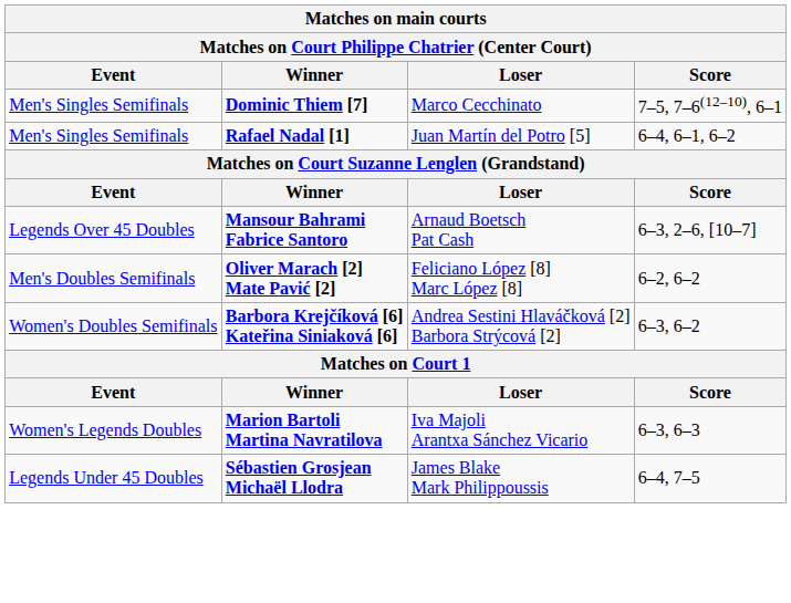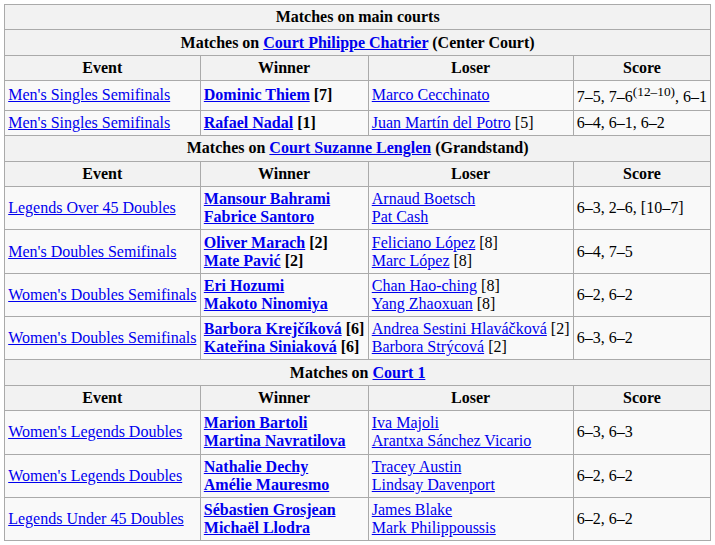 <table class="wikitable">
 <tr>
 <th colspan=4 style=white-space:nowrap>Matches on main courts</th>
 </tr>
 <tr>
 <th colspan=4><strong>Matches on <a href='#'>Court Philippe Chatrier</a> (Center Court)</strong></th>
 </tr>
 <tr>
 <th>Event</th>
 <th>Winner</th>
 <th>Loser</th>
 <th>Score</th>
 </tr>
 <tr>
 <td><a href='#'>Men's Singles Semifinals</a></td>
 <td> <strong><a href='#'>Dominic Thiem</a> [7]</strong></td>
 <td> <a href='#'>Marco Cecchinato</a></td>
 <td>7–5, 7–6<sup>(12–10)</sup>, 6–1</td>
 </tr>
 <tr>
 <td><a href='#'>Men's Singles Semifinals</a></td>
 <td> <strong><a href='#'>Rafael Nadal</a> [1]</strong></td>
 <td> <a href='#'>Juan Martín del Potro</a> [5]</td>
 <td>6–4, 6–1, 6–2</td>
 </tr>
 <tr>
 <th colspan=4><strong>Matches on <a href='#'>Court Suzanne Lenglen</a> (Grandstand)</strong></th>
 </tr>
 <tr>
 <th>Event</th>
 <th>Winner</th>
 <th>Loser</th>
 <th>Score</th>
 </tr>
 <tr>
 <td><a href='#'>Legends Over 45 Doubles</a></td>
 <td> <strong><a href='#'>Mansour Bahrami</a></strong> <br>  <strong><a href='#'>Fabrice Santoro</a></strong></td>
 <td> <a href='#'>Arnaud Boetsch</a> <br>  <a href='#'>Pat Cash</a></td>
 <td>6–3, 2–6, [10–7]</td>
 </tr>
 <tr>
 <td><a href='#'>Men's Doubles Semifinals</a></td>
 <td> <strong><a href='#'>Oliver Marach</a> [2]</strong><br> <strong><a href='#'>Mate Pavić</a> [2]</strong></td>
 <td> <a href='#'>Feliciano López</a> [8]<br> <a href='#'>Marc López</a> [8]</td>
+<td>6–4, 7–5</td>
+</tr>
+<tr>
+<td><a href='#'>Women's Doubles Semifinals</a></td>
+<td> <strong><a href='#'>Eri Hozumi</a></strong><br> <strong><a href='#'>Makoto Ninomiya</a></strong></td>
+<td> <a href='#'>Chan Hao-ching</a> [8]<br> <a href='#'>Yang Zhaoxuan</a> [8]</td>
 <td>6–2, 6–2</td>
 </tr>
 <tr>
 <td><a href='#'>Women's Doubles Semifinals</a></td>
 <td> <strong><a href='#'>Barbora Krejčíková</a> [6]</strong><br> <strong><a href='#'>Kateřina Siniaková</a> [6]</strong></td>
 <td> <a href='#'>Andrea Sestini Hlaváčková</a> [2]<br> <a href='#'>Barbora Strýcová</a> [2]</td>
 <td>6–3, 6–2</td>
 </tr>
 <tr>
 <th colspan=4><strong>Matches on <a href='#'>Court 1</a></strong></th>
 </tr>
 <tr>
 <th>Event</th>
 <th>Winner</th>
 <th>Loser</th>
 <th>Score</th>
 </tr>
 <tr>
 <td><a href='#'>Women's Legends Doubles</a></td>
 <td> <strong><a href='#'>Marion Bartoli</a></strong> <br>  <strong><a href='#'>Martina Navratilova</a></strong></td>
 <td> <a href='#'>Iva Majoli</a> <br>  <a href='#'>Arantxa Sánchez Vicario</a></td>
 <td>6–3, 6–3</td>
 </tr>
 <tr>
+<td><a href='#'>Women's Legends Doubles</a></td>
+<td> <strong><a href='#'>Nathalie Dechy</a></strong><br> <strong><a href='#'>Amélie Mauresmo</a></strong></td>
+<td> <a href='#'>Tracey Austin</a><br> <a href='#'>Lindsay Davenport</a></td>
+<td>6–2, 6–2</td>
+</tr>
+<tr>
 <td><a href='#'>Legends Under 45 Doubles</a></td>
 <td> <strong><a href='#'>Sébastien Grosjean</a></strong><br> <strong><a href='#'>Michaël Llodra</a></strong></td>
 <td> <a href='#'>James Blake</a><br> <a href='#'>Mark Philippoussis</a></td>
-<td>6–4, 7–5</td>
+<td>6–2, 6–2</td>
 </tr>
 <tr>
 </tr>
 </table>
